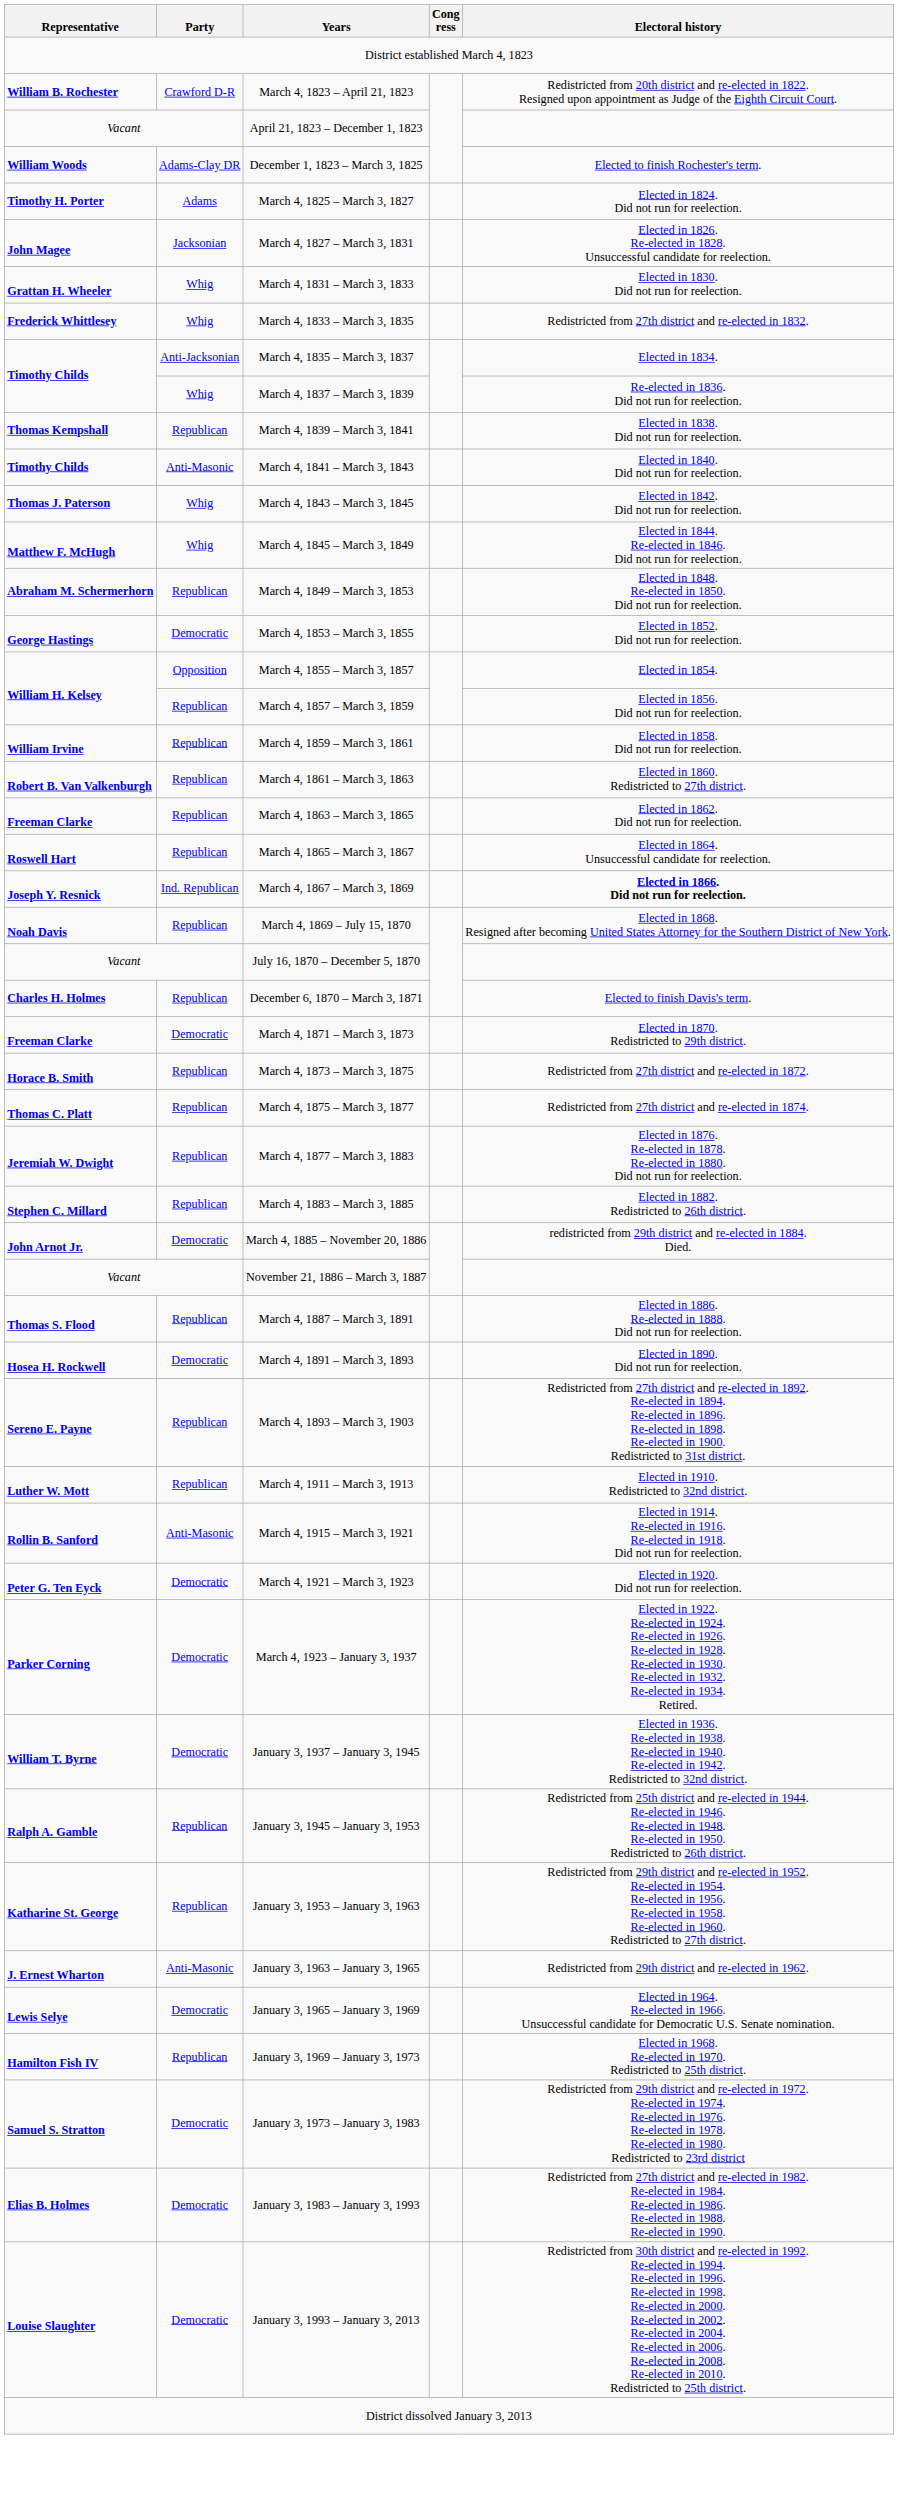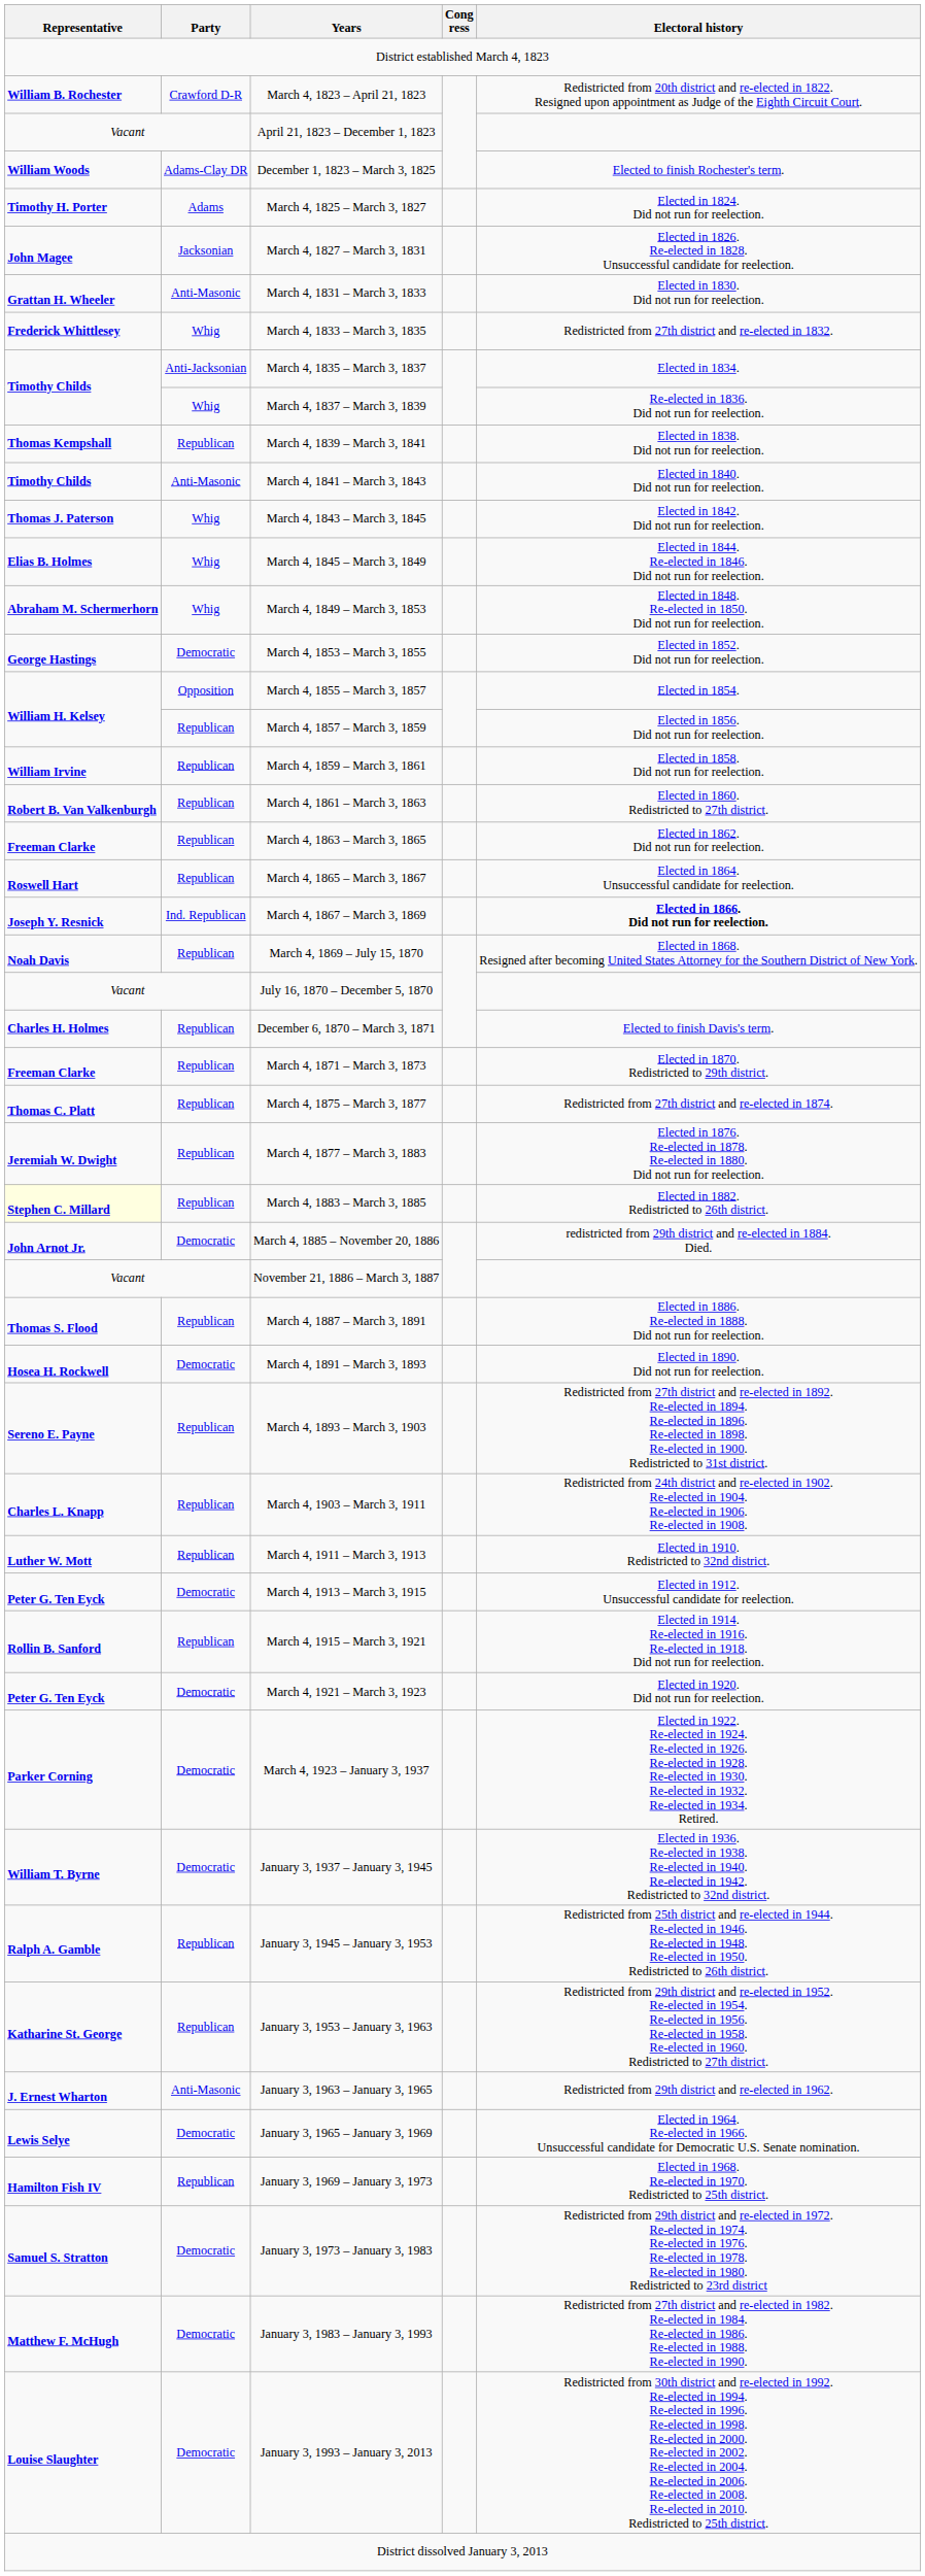 <table class=wikitable style="text-align: center">
 <tr valign=bottom>
 <th>Representative</th>
 <th>Party</th>
 <th>Years</th>
 <th>Cong<br>ress</th>
 <th>Electoral history</th>
 </tr>
 <tr style="height:3em">
 <td colspan="5">District established March 4, 1823</td>
 </tr>
 <tr style="height:3em">
 <td align=left nowrap><strong><a href='#'>William B. Rochester</a></strong><br></td>
 <td><a href='#'>Crawford D-R</a></td>
 <td>March 4, 1823 – April 21, 1823</td>
 <td rowspan=3></td>
 <td>Redistricted from <a href='#'>20th district</a> and <a href='#'>re-elected in 1822</a>.<br>Resigned upon appointment as Judge of the <a href='#'>Eighth Circuit Court</a>.</td>
 </tr>
 <tr style="height:3em">
 <td colspan=2><em>Vacant</em></td>
 <td>April 21, 1823 – December 1, 1823</td>
 <td></td>
 </tr>
 <tr style="height:3em">
 <td align=left nowrap><a href='#'><strong>William Woods</strong></a><br></td>
 <td><a href='#'>Adams-Clay DR</a></td>
 <td>December 1, 1823 – March 3, 1825</td>
 <td><a href='#'>Elected to finish Rochester's term</a>.</td>
 </tr>
 <tr style="height:3em">
 <td align=left nowrap><strong><a href='#'>Timothy H. Porter</a></strong><br></td>
 <td><a href='#'>Adams</a></td>
 <td>March 4, 1825 – March 3, 1827</td>
 <td></td>
 <td><a href='#'>Elected in 1824</a>.<br>Did not run for reelection.</td>
 </tr>
 <tr style="height:3em">
 <td align=left nowrap> <br><a href='#'><strong>John Magee</strong></a><br></td>
 <td><a href='#'>Jacksonian</a></td>
 <td>March 4, 1827 – March 3, 1831</td>
 <td></td>
 <td><a href='#'>Elected in 1826</a>.<br><a href='#'>Re-elected in 1828</a>.<br>Unsuccessful candidate for reelection.</td>
 </tr>
 <tr style="height:3em">
 <td align=left nowrap><br><strong><a href='#'>Grattan H. Wheeler</a></strong><br></td>
-<td><a href='#'>Whig</a></td>
+<td><a href='#'>Anti-Masonic</a></td>
 <td>March 4, 1831 – March 3, 1833</td>
 <td></td>
 <td><a href='#'>Elected in 1830</a>.<br>Did not run for reelection.</td>
 </tr>
 <tr style="height:3em">
 <td align=left nowrap><strong><a href='#'>Frederick Whittlesey</a></strong><br></td>
 <td><a href='#'>Whig</a></td>
 <td>March 4, 1833 – March 3, 1835</td>
 <td></td>
 <td>Redistricted from <a href='#'>27th district</a> and <a href='#'>re-elected in 1832</a>.</td>
 </tr>
 <tr style="height:3em">
 <td align=left nowrap rowspan=2><strong><a href='#'>Timothy Childs</a></strong><br></td>
 <td><a href='#'>Anti-Jacksonian</a></td>
 <td>March 4, 1835 – March 3, 1837</td>
 <td rowspan=2></td>
 <td><a href='#'>Elected in 1834</a>.<br></td>
 </tr>
 <tr style="height:3em">
 <td><a href='#'>Whig</a></td>
 <td>March 4, 1837 – March 3, 1839</td>
 <td><a href='#'>Re-elected in 1836</a>.<br>Did not run for reelection.</td>
 </tr>
 <tr style="height:3em">
 <td align=left nowrap><strong><a href='#'>Thomas Kempshall</a></strong><br></td>
 <td><a href='#'>Republican</a></td>
 <td>March 4, 1839 – March 3, 1841</td>
 <td></td>
 <td><a href='#'>Elected in 1838</a>.<br>Did not run for reelection.</td>
 </tr>
 <tr style="height:3em">
 <td align=left nowrap><strong><a href='#'>Timothy Childs</a></strong><br></td>
 <td><a href='#'>Anti-Masonic</a></td>
 <td>March 4, 1841 – March 3, 1843</td>
 <td></td>
 <td><a href='#'>Elected in 1840</a>.<br>Did not run for reelection.</td>
 </tr>
 <tr style="height:3em">
 <td align=left nowrap><strong><a href='#'>Thomas J. Paterson</a></strong><br></td>
 <td><a href='#'>Whig</a></td>
 <td>March 4, 1843 – March 3, 1845</td>
 <td></td>
 <td><a href='#'>Elected in 1842</a>.<br>Did not run for reelection.</td>
 </tr>
 <tr style="height:3em">
-<td align=left nowrap><br><strong><a href='#'>Matthew F. McHugh</a></strong><br></td>
+<td align=left nowrap><strong><a href='#'>Elias B. Holmes</a></strong><br></td>
 <td><a href='#'>Whig</a></td>
 <td>March 4, 1845 – March 3, 1849</td>
 <td></td>
 <td><a href='#'>Elected in 1844</a>.<br><a href='#'>Re-elected in 1846</a>.<br>Did not run for reelection.</td>
 </tr>
 <tr style="height:3em">
 <td align=left nowrap><strong><a href='#'>Abraham M. Schermerhorn</a></strong><br></td>
-<td><a href='#'>Republican</a></td>
+<td><a href='#'>Whig</a></td>
 <td>March 4, 1849 – March 3, 1853</td>
 <td></td>
 <td><a href='#'>Elected in 1848</a>.<br><a href='#'>Re-elected in 1850</a>.<br>Did not run for reelection.</td>
 </tr>
 <tr style="height:3em">
 <td align=left nowrap><br><a href='#'><strong>George Hastings</strong></a><br></td>
 <td><a href='#'>Democratic</a></td>
 <td>March 4, 1853 – March 3, 1855</td>
 <td></td>
 <td><a href='#'>Elected in 1852</a>.<br>Did not run for reelection.</td>
 </tr>
 <tr style="height:3em">
 <td align=left nowrap rowspan=2><br><strong><a href='#'>William H. Kelsey</a></strong><br></td>
 <td><a href='#'>Opposition</a></td>
 <td>March 4, 1855 – March 3, 1857</td>
 <td rowspan=2></td>
 <td><a href='#'>Elected in 1854</a>.</td>
 </tr>
 <tr style="height:3em">
 <td><a href='#'>Republican</a></td>
 <td>March 4, 1857 – March 3, 1859</td>
 <td><a href='#'>Elected in 1856</a>.<br>Did not run for reelection.</td>
 </tr>
 <tr style="height:3em">
 <td align=left nowrap><br><a href='#'><strong>William Irvine</strong></a><br></td>
 <td><a href='#'>Republican</a></td>
 <td>March 4, 1859 – March 3, 1861</td>
 <td></td>
 <td><a href='#'>Elected in 1858</a>.<br>Did not run for reelection.</td>
 </tr>
 <tr style="height:3em">
 <td align=left nowrap><br><strong><a href='#'>Robert B. Van Valkenburgh</a></strong><br></td>
 <td><a href='#'>Republican</a></td>
 <td>March 4, 1861 – March 3, 1863</td>
 <td></td>
 <td><a href='#'>Elected in 1860</a>.<br>Redistricted to <a href='#'>27th district</a>.</td>
 </tr>
 <tr style="height:3em">
 <td align=left nowrap><br><strong><a href='#'>Freeman Clarke</a></strong><br></td>
 <td><a href='#'>Republican</a></td>
 <td>March 4, 1863 – March 3, 1865</td>
 <td></td>
 <td><a href='#'>Elected in 1862</a>.<br>Did not run for reelection.</td>
 </tr>
 <tr style="height:3em">
 <td align=left nowrap><br><strong><a href='#'>Roswell Hart</a></strong><br></td>
 <td><a href='#'>Republican</a></td>
 <td>March 4, 1865 – March 3, 1867</td>
 <td></td>
 <td><a href='#'>Elected in 1864</a>.<br>Unsuccessful candidate for reelection.</td>
 </tr>
 <tr style="height:3em">
 <td align=left nowrap><br><strong><a href='#'>Joseph Y. Resnick</a></strong><br></td>
 <td><a href='#'>Ind. Republican</a></td>
 <td>March 4, 1867 – March 3, 1869</td>
 <td></td>
 <td><strong><a href='#'>Elected in 1866</a>.<br>Did not run for reelection.</strong></td>
 </tr>
 <tr style="height:3em">
 <td align=left nowrap><br><a href='#'><strong>Noah Davis</strong></a><br></td>
 <td><a href='#'>Republican</a></td>
 <td>March 4, 1869 – July 15, 1870</td>
 <td rowspan=3></td>
 <td><a href='#'>Elected in 1868</a>.<br>Resigned after becoming <a href='#'>United States Attorney for the Southern District of New York</a>.</td>
 </tr>
 <tr style="height:3em">
 <td colspan=2><em>Vacant</em></td>
 <td>July 16, 1870 – December 5, 1870</td>
 <td></td>
 </tr>
 <tr style="height:3em">
 <td align=left nowrap><strong><a href='#'>Charles H. Holmes</a></strong><br></td>
 <td><a href='#'>Republican</a></td>
 <td>December 6, 1870 – March 3, 1871</td>
 <td><a href='#'>Elected to finish Davis's term</a>.<br></td>
 </tr>
 <tr style="height:3em">
 <td align=left nowrap><br><strong><a href='#'>Freeman Clarke</a></strong><br></td>
-<td><a href='#'>Democratic</a></td>
+<td><a href='#'>Republican</a></td>
 <td>March 4, 1871 – March 3, 1873</td>
 <td></td>
 <td><a href='#'>Elected in 1870</a>.<br>Redistricted to <a href='#'>29th district</a>.</td>
-</tr>
-<tr style="height:3em">
-<td align=left nowrap><br><strong><a href='#'>Horace B. Smith</a></strong><br></td>
-<td><a href='#'>Republican</a></td>
-<td>March 4, 1873 – March 3, 1875</td>
-<td></td>
-<td>Redistricted from <a href='#'>27th district</a> and <a href='#'>re-elected in 1872</a>.<br></td>
 </tr>
 <tr style="height:3em">
 <td align=left nowrap><br><strong><a href='#'>Thomas C. Platt</a></strong><br></td>
 <td><a href='#'>Republican</a></td>
 <td>March 4, 1875 – March 3, 1877</td>
 <td></td>
 <td>Redistricted from <a href='#'>27th district</a> and <a href='#'>re-elected in 1874</a>.<br></td>
 </tr>
 <tr style="height:3em">
 <td align=left nowrap><br><strong><a href='#'>Jeremiah W. Dwight</a></strong><br></td>
 <td><a href='#'>Republican</a></td>
 <td>March 4, 1877 – March 3, 1883</td>
 <td></td>
 <td><a href='#'>Elected in 1876</a>.<br><a href='#'>Re-elected in 1878</a>.<br><a href='#'>Re-elected in 1880</a>.<br>Did not run for reelection.</td>
 </tr>
 <tr style="height:3em">
-<td align=left nowrap><br><strong><a href='#'>Stephen C. Millard</a></strong><br></td>
+<td align=left nowrap style="background: lightyellow;"><br><strong><a href='#'>Stephen C. Millard</a></strong><br></td>
 <td><a href='#'>Republican</a></td>
 <td>March 4, 1883 – March 3, 1885</td>
 <td></td>
 <td><a href='#'>Elected in 1882</a>.<br>Redistricted to <a href='#'>26th district</a>.</td>
 </tr>
 <tr style="height:3em">
 <td align=left nowrap><br><strong><a href='#'>John Arnot Jr.</a></strong><br></td>
 <td><a href='#'>Democratic</a></td>
 <td>March 4, 1885 – November 20, 1886</td>
 <td rowspan=2></td>
 <td>redistricted from <a href='#'>29th district</a> and <a href='#'>re-elected in 1884</a>.<br>Died.</td>
 </tr>
 <tr style="height:3em">
 <td colspan=2><em>Vacant</em></td>
 <td>November 21, 1886 – March 3, 1887</td>
 <td></td>
 </tr>
 <tr style="height:3em">
 <td align=left nowrap><br><a href='#'><strong>Thomas S. Flood</strong></a><br></td>
 <td><a href='#'>Republican</a></td>
 <td>March 4, 1887 – March 3, 1891</td>
 <td></td>
 <td><a href='#'>Elected in 1886</a>.<br><a href='#'>Re-elected in 1888</a>.<br>Did not run for reelection.</td>
 </tr>
 <tr style="height:3em">
 <td align=left nowrap><br><strong><a href='#'>Hosea H. Rockwell</a></strong><br></td>
 <td><a href='#'>Democratic</a></td>
 <td>March 4, 1891 – March 3, 1893</td>
 <td></td>
 <td><a href='#'>Elected in 1890</a>.<br>Did not run for reelection.</td>
 </tr>
 <tr style="height:3em">
 <td align=left nowrap><br><strong><a href='#'>Sereno E. Payne</a></strong><br></td>
 <td><a href='#'>Republican</a></td>
 <td>March 4, 1893 – March 3, 1903</td>
 <td></td>
 <td>Redistricted from <a href='#'>27th district</a> and <a href='#'>re-elected in 1892</a>.<br><a href='#'>Re-elected in 1894</a>.<br><a href='#'>Re-elected in 1896</a>.<br><a href='#'>Re-elected in 1898</a>.<br><a href='#'>Re-elected in 1900</a>.<br>Redistricted to <a href='#'>31st district</a>.</td>
 </tr>
 <tr style="height:3em">
+<td align=left nowrap><br><strong><a href='#'>Charles L. Knapp</a></strong><br></td>
+<td><a href='#'>Republican</a></td>
+<td>March 4, 1903 – March 3, 1911</td>
+<td></td>
+<td>Redistricted from <a href='#'>24th district</a> and <a href='#'>re-elected in 1902</a>.<br><a href='#'>Re-elected in 1904</a>.<br><a href='#'>Re-elected in 1906</a>.<br><a href='#'>Re-elected in 1908</a>.</td>
+</tr>
+<tr style="height:3em">
 <td align=left nowrap><br><strong><a href='#'>Luther W. Mott</a></strong><br></td>
 <td><a href='#'>Republican</a></td>
 <td>March 4, 1911 – March 3, 1913</td>
 <td></td>
 <td><a href='#'>Elected in 1910</a>.<br>Redistricted to <a href='#'>32nd district</a>.</td>
 </tr>
 <tr style="height:3em">
+<td align=left nowrap><br><strong><a href='#'>Peter G. Ten Eyck</a></strong><br></td>
+<td><a href='#'>Democratic</a></td>
+<td>March 4, 1913 – March 3, 1915</td>
+<td></td>
+<td><a href='#'>Elected in 1912</a>.<br>Unsuccessful candidate for reelection.</td>
+</tr>
+<tr style="height:3em">
 <td align=left nowrap><br><strong><a href='#'>Rollin B. Sanford</a></strong><br></td>
-<td><a href='#'>Anti-Masonic</a></td>
+<td><a href='#'>Republican</a></td>
 <td>March 4, 1915 – March 3, 1921</td>
 <td></td>
 <td><a href='#'>Elected in 1914</a>.<br><a href='#'>Re-elected in 1916</a>.<br><a href='#'>Re-elected in 1918</a>.<br>Did not run for reelection.</td>
 </tr>
 <tr style="height:3em">
 <td align=left nowrap><br><strong><a href='#'>Peter G. Ten Eyck</a></strong><br></td>
 <td><a href='#'>Democratic</a></td>
 <td>March 4, 1921 – March 3, 1923</td>
 <td></td>
 <td><a href='#'>Elected in 1920</a>.<br>Did not run for reelection.</td>
 </tr>
 <tr style="height:3em">
 <td align=left nowrap><br><strong><a href='#'>Parker Corning</a></strong><br></td>
 <td><a href='#'>Democratic</a></td>
 <td>March 4, 1923 – January 3, 1937</td>
 <td></td>
 <td><a href='#'>Elected in 1922</a>.<br><a href='#'>Re-elected in 1924</a>.<br><a href='#'>Re-elected in 1926</a>.<br><a href='#'>Re-elected in 1928</a>.<br><a href='#'>Re-elected in 1930</a>.<br><a href='#'>Re-elected in 1932</a>.<br><a href='#'>Re-elected in 1934</a>.<br>Retired.</td>
 </tr>
 <tr style="height:3em">
 <td align=left nowrap><br><strong><a href='#'>William T. Byrne</a></strong><br></td>
 <td><a href='#'>Democratic</a></td>
 <td>January 3, 1937 – January 3, 1945</td>
 <td></td>
 <td><a href='#'>Elected in 1936</a>.<br><a href='#'>Re-elected in 1938</a>.<br><a href='#'>Re-elected in 1940</a>.<br><a href='#'>Re-elected in 1942</a>.<br>Redistricted to <a href='#'>32nd district</a>.</td>
 </tr>
 <tr style="height:3em">
 <td align=left nowrap><br><strong><a href='#'>Ralph A. Gamble</a></strong><br></td>
 <td><a href='#'>Republican</a></td>
 <td>January 3, 1945 – January 3, 1953</td>
 <td></td>
 <td>Redistricted from <a href='#'>25th district</a> and <a href='#'>re-elected in 1944</a>.<br><a href='#'>Re-elected in 1946</a>.<br><a href='#'>Re-elected in 1948</a>.<br><a href='#'>Re-elected in 1950</a>.<br>Redistricted to <a href='#'>26th district</a>.</td>
 </tr>
 <tr style="height:3em">
 <td align=left nowrap><br><strong><a href='#'>Katharine St. George</a></strong><br></td>
 <td><a href='#'>Republican</a></td>
 <td>January 3, 1953 – January 3, 1963</td>
 <td></td>
 <td>Redistricted from <a href='#'>29th district</a> and <a href='#'>re-elected in 1952</a>.<br><a href='#'>Re-elected in 1954</a>.<br><a href='#'>Re-elected in 1956</a>.<br><a href='#'>Re-elected in 1958</a>.<br><a href='#'>Re-elected in 1960</a>.<br>Redistricted to <a href='#'>27th district</a>.</td>
 </tr>
 <tr style="height:3em">
 <td align=left nowrap><br><strong><a href='#'>J. Ernest Wharton</a></strong><br></td>
 <td><a href='#'>Anti-Masonic</a></td>
 <td>January 3, 1963 – January 3, 1965</td>
 <td></td>
 <td>Redistricted from <a href='#'>29th district</a> and <a href='#'>re-elected in 1962</a>.</td>
 </tr>
 <tr style="height:3em">
 <td align=left nowrap><br><strong><a href='#'>Lewis Selye</a></strong><br></td>
 <td><a href='#'>Democratic</a></td>
 <td>January 3, 1965 – January 3, 1969</td>
 <td></td>
 <td><a href='#'>Elected in 1964</a>.<br><a href='#'>Re-elected in 1966</a>.<br>Unsuccessful candidate for Democratic U.S. Senate nomination.</td>
 </tr>
 <tr style="height:3em">
 <td align=left nowrap><br><strong><a href='#'>Hamilton Fish IV</a></strong><br></td>
 <td><a href='#'>Republican</a></td>
 <td>January 3, 1969 – January 3, 1973</td>
 <td></td>
 <td><a href='#'>Elected in 1968</a>.<br><a href='#'>Re-elected in 1970</a>.<br>Redistricted to <a href='#'>25th district</a>.</td>
 </tr>
 <tr style="height:3em">
 <td align=left nowrap><br><strong><a href='#'>Samuel S. Stratton</a></strong><br></td>
 <td><a href='#'>Democratic</a></td>
 <td>January 3, 1973 – January 3, 1983</td>
 <td></td>
 <td>Redistricted from <a href='#'>29th district</a> and <a href='#'>re-elected in 1972</a>.<br><a href='#'>Re-elected in 1974</a>.<br><a href='#'>Re-elected in 1976</a>.<br><a href='#'>Re-elected in 1978</a>.<br><a href='#'>Re-elected in 1980</a>.<br>Redistricted to <a href='#'>23rd district</a></td>
 </tr>
 <tr style="height:3em">
-<td align=left nowrap><strong><a href='#'>Elias B. Holmes</a></strong><br></td>
+<td align=left nowrap><br><strong><a href='#'>Matthew F. McHugh</a></strong><br></td>
 <td><a href='#'>Democratic</a></td>
 <td>January 3, 1983 – January 3, 1993</td>
 <td></td>
 <td>Redistricted from <a href='#'>27th district</a> and <a href='#'>re-elected in 1982</a>.<br><a href='#'>Re-elected in 1984</a>.<br><a href='#'>Re-elected in 1986</a>.<br><a href='#'>Re-elected in 1988</a>.<br><a href='#'>Re-elected in 1990</a>.</td>
 </tr>
 <tr style="height:3em">
 <td align=left nowrap><br><strong><a href='#'>Louise Slaughter</a></strong><br></td>
 <td><a href='#'>Democratic</a></td>
 <td>January 3, 1993 – January 3, 2013</td>
 <td></td>
 <td>Redistricted from <a href='#'>30th district</a> and <a href='#'>re-elected in 1992</a>.<br><a href='#'>Re-elected in 1994</a>.<br><a href='#'>Re-elected in 1996</a>.<br><a href='#'>Re-elected in 1998</a>.<br><a href='#'>Re-elected in 2000</a>.<br><a href='#'>Re-elected in 2002</a>.<br><a href='#'>Re-elected in 2004</a>.<br><a href='#'>Re-elected in 2006</a>.<br><a href='#'>Re-elected in 2008</a>.<br><a href='#'>Re-elected in 2010</a>.<br>Redistricted to <a href='#'>25th district</a>.</td>
 </tr>
 <tr style="height:3em">
 <td colspan="5">District dissolved January 3, 2013</td>
 </tr>
 </table>
